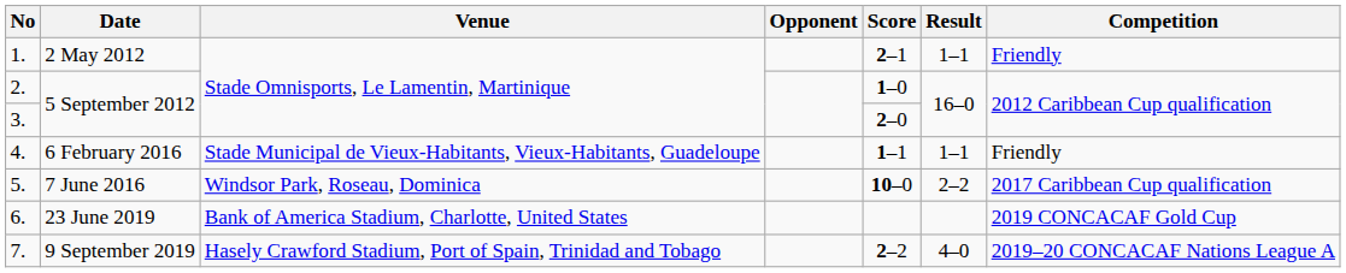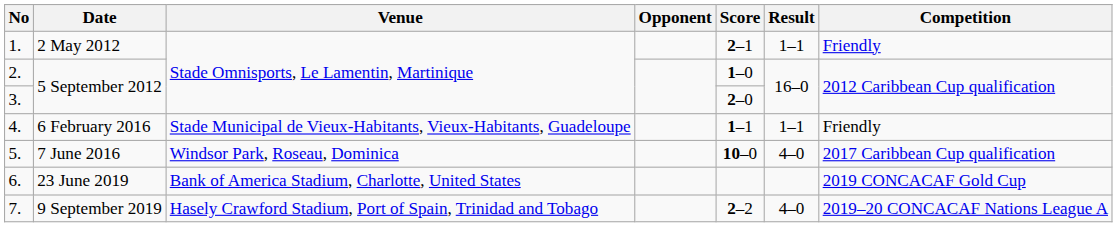 <table class="wikitable" style="font-size:100%;">
 <tr>
 <th>No</th>
 <th>Date</th>
 <th>Venue</th>
 <th>Opponent</th>
 <th>Score</th>
 <th>Result</th>
 <th>Competition</th>
 </tr>
 <tr>
 <td>1.</td>
 <td>2 May 2012</td>
 <td rowspan=3><a href='#'>Stade Omnisports</a>, <a href='#'>Le Lamentin</a>, <a href='#'>Martinique</a></td>
 <td></td>
 <td align=center><strong>2</strong>–1</td>
 <td align=center>1–1</td>
 <td><a href='#'>Friendly</a></td>
 </tr>
 <tr>
 <td>2.</td>
 <td rowspan="2">5 September 2012</td>
 <td rowspan="2"></td>
 <td align=center><strong>1</strong>–0</td>
 <td rowspan="2" style="text-align:center">16–0</td>
 <td rowspan="2"><a href='#'>2012 Caribbean Cup qualification</a></td>
 </tr>
 <tr>
 <td>3.</td>
 <td align=center><strong>2</strong>–0</td>
 </tr>
 <tr>
 <td>4.</td>
 <td>6 February 2016</td>
 <td><a href='#'>Stade Municipal de Vieux-Habitants</a>, <a href='#'>Vieux-Habitants</a>, <a href='#'>Guadeloupe</a></td>
 <td></td>
 <td align=center><strong>1</strong>–1</td>
 <td align=center>1–1</td>
 <td>Friendly</td>
 </tr>
 <tr>
 <td>5.</td>
 <td>7 June 2016</td>
 <td><a href='#'>Windsor Park</a>, <a href='#'>Roseau</a>, <a href='#'>Dominica</a></td>
 <td></td>
 <td align=center><strong>10</strong>–0</td>
-<td align=center>2–2</td>
+<td align=center>4–0</td>
 <td><a href='#'>2017 Caribbean Cup qualification</a></td>
 </tr>
 <tr>
 <td>6.</td>
 <td>23 June 2019</td>
 <td><a href='#'>Bank of America Stadium</a>, <a href='#'>Charlotte</a>, <a href='#'>United States</a></td>
 <td></td>
 <td></td>
 <td></td>
 <td><a href='#'>2019 CONCACAF Gold Cup</a></td>
 </tr>
 <tr>
 <td>7.</td>
 <td>9 September 2019</td>
 <td><a href='#'>Hasely Crawford Stadium</a>, <a href='#'>Port of Spain</a>, <a href='#'>Trinidad and Tobago</a></td>
 <td></td>
 <td align=center><strong>2</strong>–2</td>
 <td align=center>4–0</td>
 <td><a href='#'>2019–20 CONCACAF Nations League A</a></td>
 </tr>
 </table>
